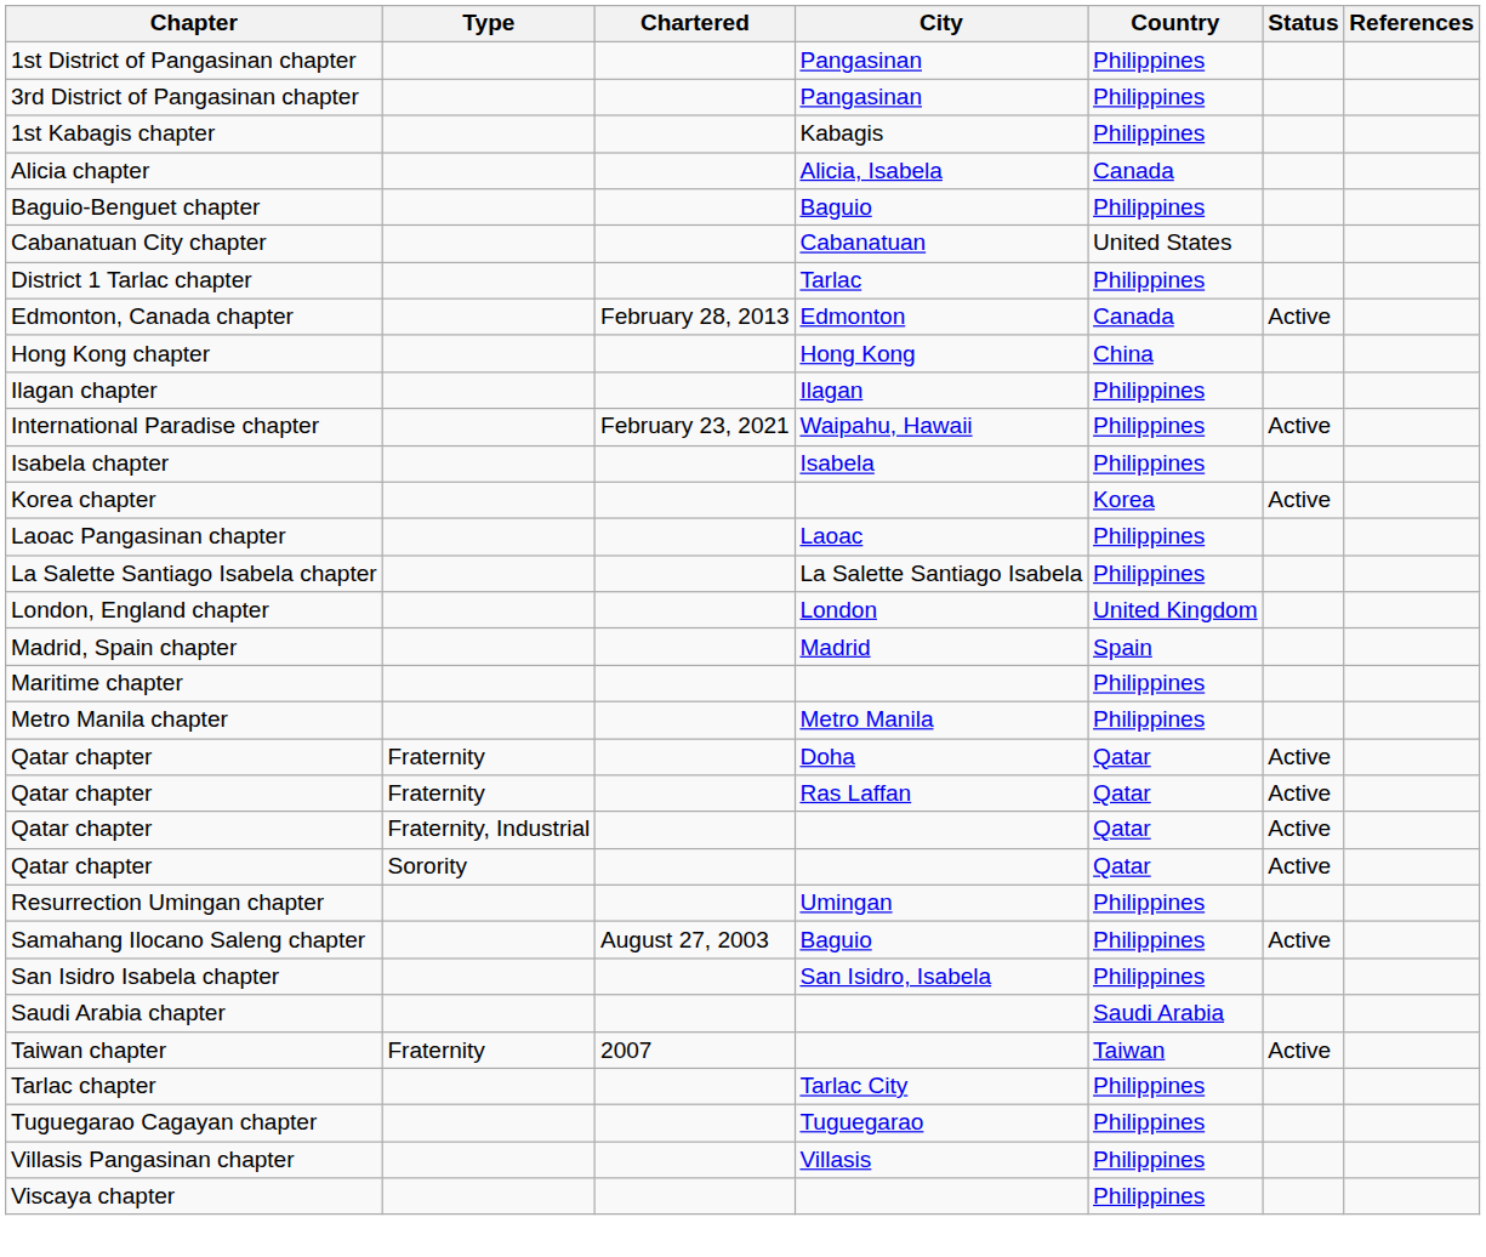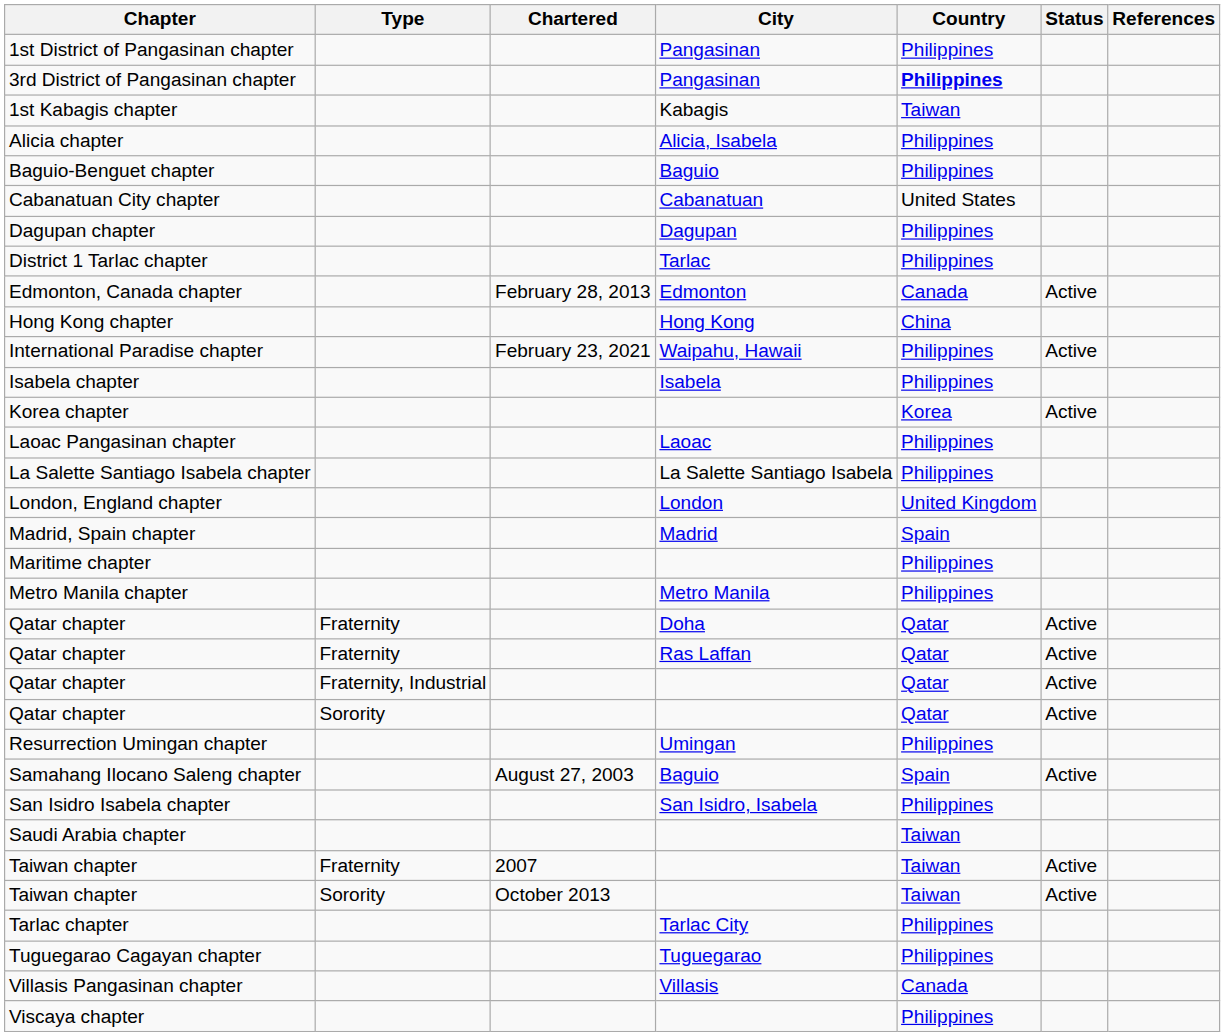 <table class="wikitable sortable">
 <tr>
 <th>Chapter</th>
 <th>Type</th>
 <th>Chartered</th>
 <th>City</th>
 <th>Country</th>
 <th>Status</th>
 <th>References</th>
 </tr>
 <tr>
 <td>1st District of Pangasinan chapter</td>
 <td></td>
 <td></td>
 <td><a href='#'>Pangasinan</a></td>
 <td><a href='#'>Philippines</a></td>
 <td></td>
 <td></td>
 </tr>
 <tr>
 <td>3rd District of Pangasinan chapter</td>
 <td></td>
 <td></td>
 <td><a href='#'>Pangasinan</a></td>
-<td><a href='#'>Philippines</a></td>
+<td><strong><a href='#'>Philippines</a></strong></td>
 <td></td>
 <td></td>
 </tr>
 <tr>
 <td>1st Kabagis chapter</td>
 <td></td>
 <td></td>
 <td>Kabagis</td>
-<td><a href='#'>Philippines</a></td>
+<td><a href='#'>Taiwan</a></td>
 <td></td>
 <td></td>
 </tr>
 <tr>
 <td>Alicia chapter</td>
 <td></td>
 <td></td>
 <td><a href='#'>Alicia, Isabela</a></td>
-<td><a href='#'>Canada</a></td>
+<td><a href='#'>Philippines</a></td>
 <td></td>
 <td></td>
 </tr>
 <tr>
 <td>Baguio-Benguet chapter</td>
 <td></td>
 <td></td>
 <td><a href='#'>Baguio</a></td>
 <td><a href='#'>Philippines</a></td>
 <td></td>
 <td></td>
 </tr>
 <tr>
 <td>Cabanatuan City chapter</td>
 <td></td>
 <td></td>
 <td><a href='#'>Cabanatuan</a></td>
 <td>United States</td>
+<td></td>
+<td></td>
+</tr>
+<tr>
+<td>Dagupan chapter</td>
+<td></td>
+<td></td>
+<td><a href='#'>Dagupan</a></td>
+<td><a href='#'>Philippines</a></td>
 <td></td>
 <td></td>
 </tr>
 <tr>
 <td>District 1 Tarlac chapter</td>
 <td></td>
 <td></td>
 <td><a href='#'>Tarlac</a></td>
 <td><a href='#'>Philippines</a></td>
 <td></td>
 <td></td>
 </tr>
 <tr>
 <td>Edmonton, Canada chapter</td>
 <td></td>
 <td>February 28, 2013</td>
 <td><a href='#'>Edmonton</a></td>
 <td><a href='#'>Canada</a></td>
 <td>Active</td>
 <td></td>
 </tr>
 <tr>
 <td>Hong Kong chapter</td>
 <td></td>
 <td></td>
 <td><a href='#'>Hong Kong</a></td>
 <td><a href='#'>China</a></td>
-<td></td>
-<td></td>
-</tr>
-<tr>
-<td>Ilagan chapter</td>
-<td></td>
-<td></td>
-<td><a href='#'>Ilagan</a></td>
-<td><a href='#'>Philippines</a></td>
 <td></td>
 <td></td>
 </tr>
 <tr>
 <td>International Paradise chapter</td>
 <td></td>
 <td>February 23, 2021</td>
 <td><a href='#'>Waipahu, Hawaii</a></td>
 <td><a href='#'>Philippines</a></td>
 <td>Active</td>
 <td></td>
 </tr>
 <tr>
 <td>Isabela chapter</td>
 <td></td>
 <td></td>
 <td><a href='#'>Isabela</a></td>
 <td><a href='#'>Philippines</a></td>
 <td></td>
 <td></td>
 </tr>
 <tr>
 <td>Korea chapter</td>
 <td></td>
 <td></td>
 <td></td>
 <td><a href='#'>Korea</a></td>
 <td>Active</td>
 <td></td>
 </tr>
 <tr>
 <td>Laoac Pangasinan chapter</td>
 <td></td>
 <td></td>
 <td><a href='#'>Laoac</a></td>
 <td><a href='#'>Philippines</a></td>
 <td></td>
 <td></td>
 </tr>
 <tr>
 <td>La Salette Santiago Isabela chapter</td>
 <td></td>
 <td></td>
 <td>La Salette Santiago Isabela</td>
 <td><a href='#'>Philippines</a></td>
 <td></td>
 <td></td>
 </tr>
 <tr>
 <td>London, England chapter</td>
 <td></td>
 <td></td>
 <td><a href='#'>London</a></td>
 <td><a href='#'>United Kingdom</a></td>
 <td></td>
 <td></td>
 </tr>
 <tr>
 <td>Madrid, Spain chapter</td>
 <td></td>
 <td></td>
 <td><a href='#'>Madrid</a></td>
 <td><a href='#'>Spain</a></td>
 <td></td>
 <td></td>
 </tr>
 <tr>
 <td>Maritime chapter</td>
 <td></td>
 <td></td>
 <td></td>
 <td><a href='#'>Philippines</a></td>
 <td></td>
 <td></td>
 </tr>
 <tr>
 <td>Metro Manila chapter</td>
 <td></td>
 <td></td>
 <td><a href='#'>Metro Manila</a></td>
 <td><a href='#'>Philippines</a></td>
 <td></td>
 <td></td>
 </tr>
 <tr>
 <td>Qatar chapter</td>
 <td>Fraternity</td>
 <td></td>
 <td><a href='#'>Doha</a></td>
 <td><a href='#'>Qatar</a></td>
 <td>Active</td>
 <td></td>
 </tr>
 <tr>
 <td>Qatar chapter</td>
 <td>Fraternity</td>
 <td></td>
 <td><a href='#'>Ras Laffan</a></td>
 <td><a href='#'>Qatar</a></td>
 <td>Active</td>
 <td></td>
 </tr>
 <tr>
 <td>Qatar chapter</td>
 <td>Fraternity, Industrial</td>
 <td></td>
 <td></td>
 <td><a href='#'>Qatar</a></td>
 <td>Active</td>
 <td></td>
 </tr>
 <tr>
 <td>Qatar chapter</td>
 <td>Sorority</td>
 <td></td>
 <td></td>
 <td><a href='#'>Qatar</a></td>
 <td>Active</td>
 <td></td>
 </tr>
 <tr>
 <td>Resurrection Umingan chapter</td>
 <td></td>
 <td></td>
 <td><a href='#'>Umingan</a></td>
 <td><a href='#'>Philippines</a></td>
 <td></td>
 <td></td>
 </tr>
 <tr>
 <td>Samahang Ilocano Saleng chapter</td>
 <td></td>
 <td>August 27, 2003</td>
 <td><a href='#'>Baguio</a></td>
-<td><a href='#'>Philippines</a></td>
+<td><a href='#'>Spain</a></td>
 <td>Active</td>
 <td></td>
 </tr>
 <tr>
 <td>San Isidro Isabela chapter</td>
 <td></td>
 <td></td>
 <td><a href='#'>San Isidro, Isabela</a></td>
 <td><a href='#'>Philippines</a></td>
 <td></td>
 <td></td>
 </tr>
 <tr>
 <td>Saudi Arabia chapter</td>
 <td></td>
 <td></td>
 <td></td>
-<td><a href='#'>Saudi Arabia</a></td>
+<td><a href='#'>Taiwan</a></td>
 <td></td>
 <td></td>
 </tr>
 <tr>
 <td>Taiwan chapter</td>
 <td>Fraternity</td>
 <td>2007</td>
+<td></td>
+<td><a href='#'>Taiwan</a></td>
+<td>Active</td>
+<td></td>
+</tr>
+<tr>
+<td>Taiwan chapter</td>
+<td>Sorority</td>
+<td>October 2013</td>
 <td></td>
 <td><a href='#'>Taiwan</a></td>
 <td>Active</td>
 <td></td>
 </tr>
 <tr>
 <td>Tarlac chapter</td>
 <td></td>
 <td></td>
 <td><a href='#'>Tarlac City</a></td>
 <td><a href='#'>Philippines</a></td>
 <td></td>
 <td></td>
 </tr>
 <tr>
 <td>Tuguegarao Cagayan chapter</td>
 <td></td>
 <td></td>
 <td><a href='#'>Tuguegarao</a></td>
 <td><a href='#'>Philippines</a></td>
 <td></td>
 <td></td>
 </tr>
 <tr>
 <td>Villasis Pangasinan chapter</td>
 <td></td>
 <td></td>
 <td><a href='#'>Villasis</a></td>
-<td><a href='#'>Philippines</a></td>
+<td><a href='#'>Canada</a></td>
 <td></td>
 <td></td>
 </tr>
 <tr>
 <td>Viscaya chapter</td>
 <td></td>
 <td></td>
 <td></td>
 <td><a href='#'>Philippines</a></td>
 <td></td>
 <td></td>
 </tr>
 </table>
